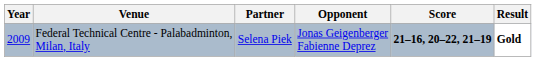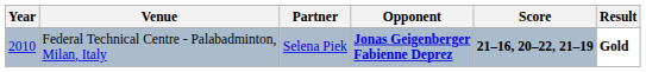 <table class="sortable wikitable" style="font-size: 90%;">
 <tr>
 <th>Year</th>
 <th>Venue</th>
 <th>Partner</th>
 <th>Opponent</th>
 <th>Score</th>
 <th>Result</th>
 </tr>
 <tr style="background:#AABBCC">
-<td align="center"><a href='#'>2009</a></td>
+<td align="center"><a href='#'>2010</a></td>
 <td align="left">Federal Technical Centre - Palabadminton,<br><a href='#'>Milan, Italy</a></td>
 <td align="left"> <a href='#'>Selena Piek</a></td>
-<td align="left"> <a href='#'>Jonas Geigenberger</a> <br>  <a href='#'>Fabienne Deprez</a></td>
+<td align="left"><strong> <a href='#'>Jonas Geigenberger</a> <br>  <a href='#'>Fabienne Deprez</a></strong></td>
 <td align="left"><strong>21–16, 20–22, 21–19</strong></td>
 <td style="text-align:left; background:white"> <strong>Gold</strong></td>
 </tr>
 </table>
